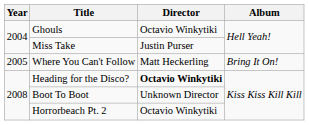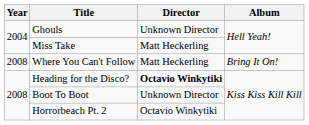 <table class="wikitable">
 <tr>
 <th>Year</th>
 <th>Title</th>
 <th>Director</th>
 <th>Album</th>
 </tr>
 <tr>
 <td rowspan=2>2004</td>
 <td>Ghouls</td>
-<td>Octavio Winkytiki</td>
+<td>Unknown Director</td>
 <td rowspan=2><em>Hell Yeah!</em></td>
 </tr>
 <tr>
 <td>Miss Take</td>
-<td>Justin Purser</td>
+<td>Matt Heckerling</td>
 </tr>
 <tr>
-<td>2005</td>
+<td>2008</td>
 <td>Where You Can't Follow</td>
 <td>Matt Heckerling</td>
 <td><em>Bring It On!</em></td>
 </tr>
 <tr>
 <td rowspan=3>2008</td>
 <td>Heading for the Disco?</td>
 <td><strong>Octavio Winkytiki</strong></td>
 <td rowspan=3><em>Kiss Kiss Kill Kill</em></td>
 </tr>
 <tr>
 <td>Boot To Boot</td>
 <td>Unknown Director</td>
 </tr>
 <tr>
 <td>Horrorbeach Pt. 2</td>
 <td>Octavio Winkytiki</td>
 </tr>
 </table>
